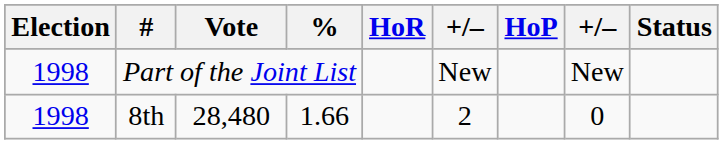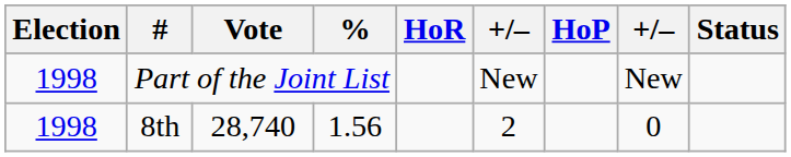 <table class="wikitable" style="text-align:center">
 <tr>
 <th>Election</th>
 <th>#</th>
 <th>Vote</th>
 <th>%</th>
 <th><a href='#'>HoR</a></th>
 <th>+/–</th>
 <th><a href='#'>HoP</a></th>
 <th>+/–</th>
 <th>Status</th>
 </tr>
 <tr>
 <td><a href='#'>1998</a></td>
 <td colspan=3><em>Part of the <a href='#'>Joint List</a></em></td>
 <td></td>
 <td>New</td>
 <td></td>
 <td>New</td>
 <td></td>
 </tr>
 <tr>
 <td><a href='#'>1998</a></td>
 <td>8th</td>
-<td>28,480</td>
-<td>1.66</td>
+<td>28,740</td>
+<td>1.56</td>
 <td></td>
 <td> 2</td>
 <td></td>
 <td> 0</td>
 <td></td>
 </tr>
 </table>
